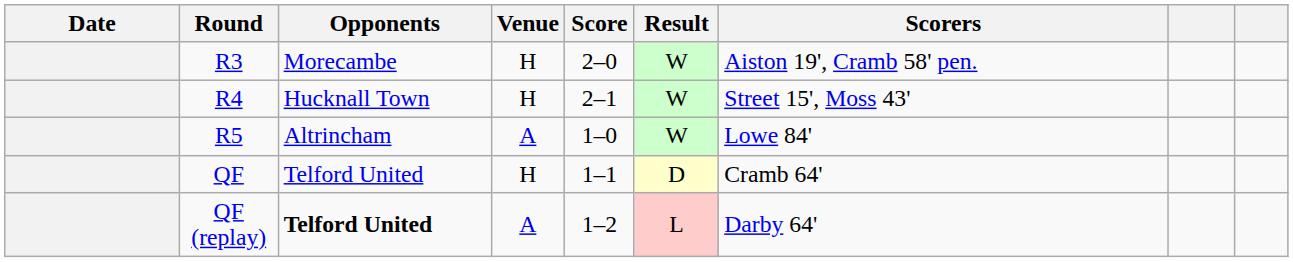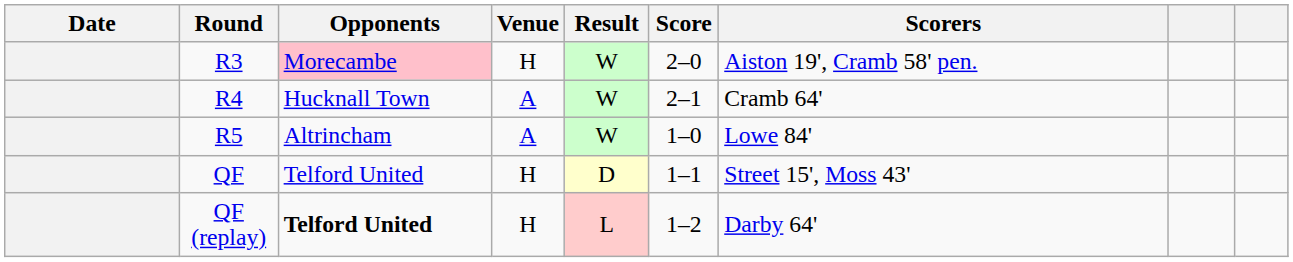 <table class="wikitable plainrowheaders sortable" style="text-align:center;">
 <tr>
 <th scope=col width=115px>Date</th>
 <th scope=col width=60px>Round</th>
 <th scope=col width=140px>Opponents</th>
 <th scope=col width=40px>Venue</th>
+<th scope=col width=50px>Result</th>
 <th scope=col width=40px>Score</th>
-<th scope=col width=50px>Result</th>
 <th scope=col width=310px class=unsortable>Scorers</th>
 <th scope=col width=40px></th>
 <th scope=col width=30px class=unsortable></th>
 </tr>
 <tr>
 <th scope=row></th>
 <td><a href='#'>R3</a></td>
-<td align=left><a href='#'>Morecambe</a></td>
+<td align=left style="background: pink;"><a href='#'>Morecambe</a></td>
 <td>H</td>
+<td style="background-color:#CCFFCC">W</td>
 <td>2–0</td>
-<td style="background-color:#CCFFCC">W</td>
 <td align=left><a href='#'>Aiston</a> 19', <a href='#'>Cramb</a> 58' <a href='#'>pen.</a></td>
 <td></td>
 <td></td>
 </tr>
 <tr>
 <th scope=row></th>
 <td><a href='#'>R4</a></td>
 <td align=left><a href='#'>Hucknall Town</a></td>
-<td>H</td>
+<td><a href='#'>A</a></td>
+<td style="background-color:#CCFFCC">W</td>
 <td>2–1</td>
-<td style="background-color:#CCFFCC">W</td>
-<td align=left><a href='#'>Street</a> 15', <a href='#'>Moss</a> 43'</td>
+<td align=left>Cramb 64'</td>
 <td></td>
 <td></td>
 </tr>
 <tr>
 <th scope=row></th>
 <td><a href='#'>R5</a></td>
 <td align=left><a href='#'>Altrincham</a></td>
 <td><a href='#'>A</a></td>
+<td style="background-color:#CCFFCC">W</td>
 <td>1–0</td>
-<td style="background-color:#CCFFCC">W</td>
 <td align=left><a href='#'>Lowe</a> 84'</td>
 <td></td>
 <td></td>
 </tr>
 <tr>
 <th scope=row></th>
 <td><a href='#'>QF</a></td>
 <td align=left><a href='#'>Telford United</a></td>
 <td>H</td>
+<td style="background-color:#FFFFCC">D</td>
 <td>1–1</td>
-<td style="background-color:#FFFFCC">D</td>
-<td align=left>Cramb 64'</td>
+<td align=left><a href='#'>Street</a> 15', <a href='#'>Moss</a> 43'</td>
 <td></td>
 <td></td>
 </tr>
 <tr>
 <th scope=row></th>
 <td><a href='#'>QF (replay)</a></td>
 <td align=left><strong>Telford United</strong></td>
-<td><a href='#'>A</a></td>
+<td>H</td>
+<td style="background-color:#FFCCCC">L</td>
 <td>1–2</td>
-<td style="background-color:#FFCCCC">L</td>
 <td align=left><a href='#'>Darby</a> 64'</td>
 <td></td>
 <td></td>
 </tr>
 </table>
